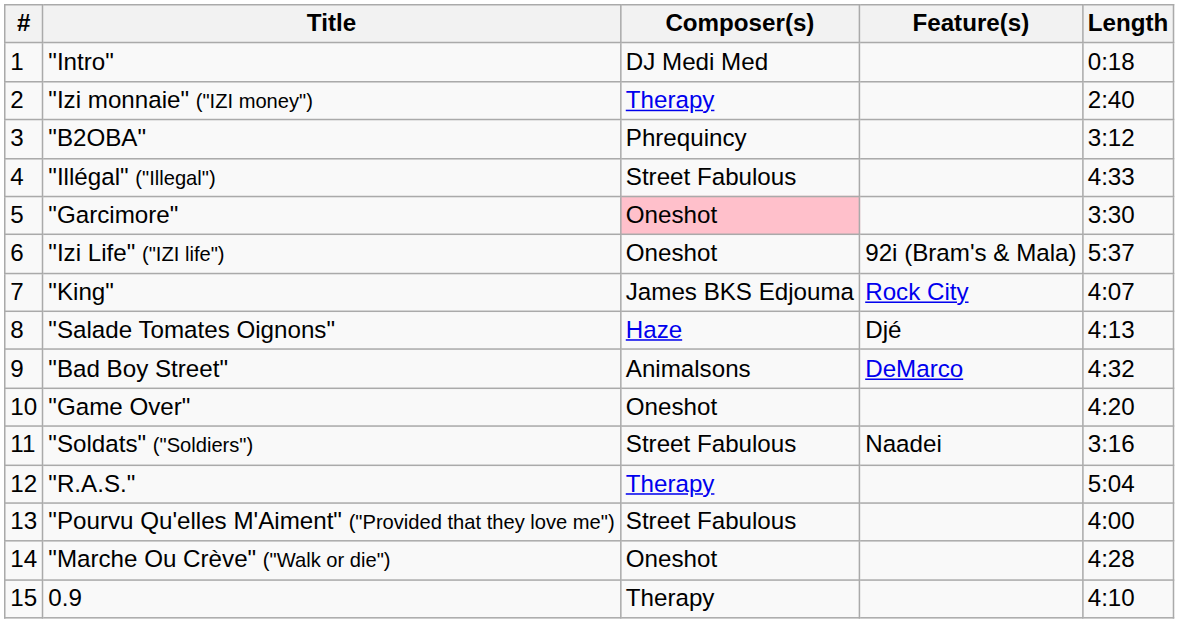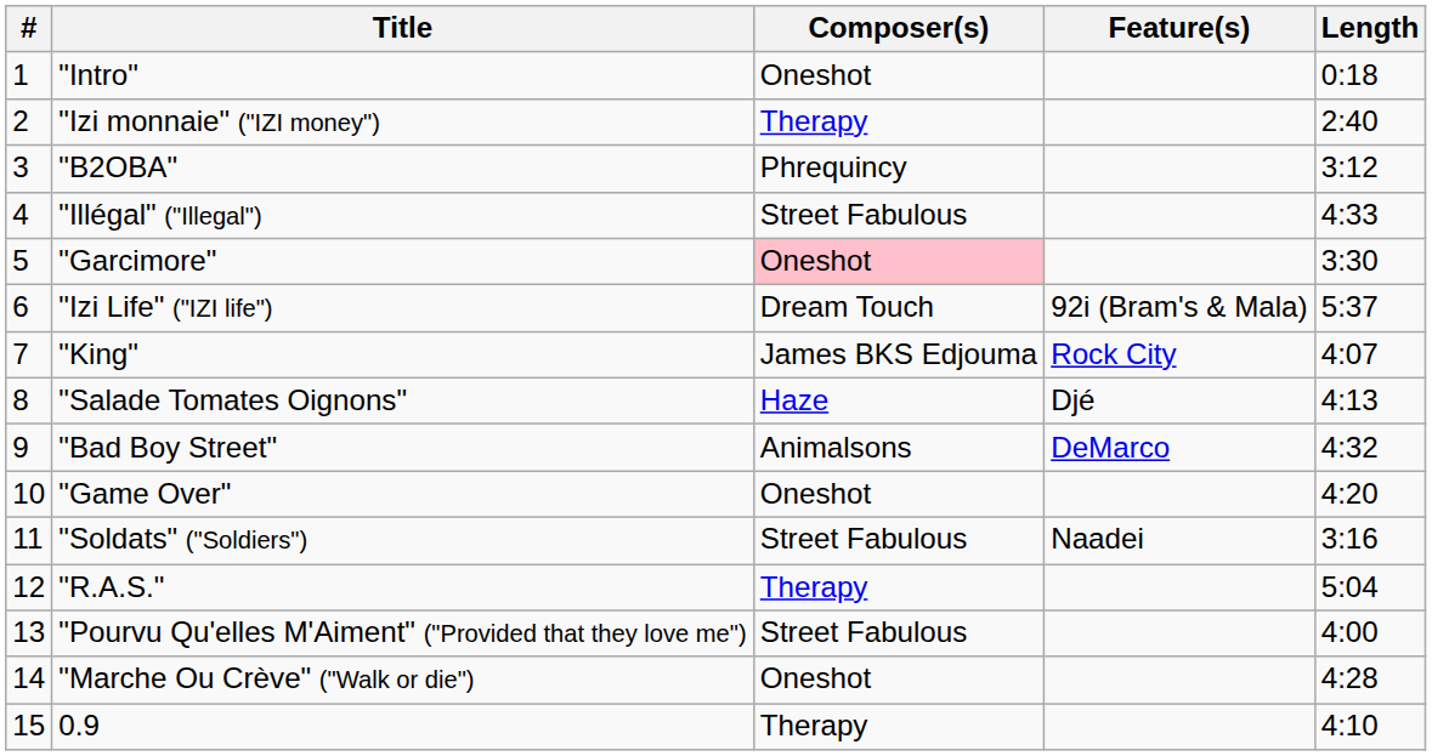 <table class="wikitable">
 <tr>
 <th>#</th>
 <th>Title</th>
 <th>Composer(s)</th>
 <th>Feature(s)</th>
 <th>Length</th>
 </tr>
 <tr>
 <td>1</td>
 <td>"Intro"</td>
-<td>DJ Medi Med</td>
+<td>Oneshot</td>
 <td></td>
 <td>0:18</td>
 </tr>
 <tr>
 <td>2</td>
 <td>"Izi monnaie" <small>("IZI money")</small></td>
 <td><a href='#'>Therapy</a></td>
 <td></td>
 <td>2:40</td>
 </tr>
 <tr>
 <td>3</td>
 <td>"B2OBA"</td>
 <td>Phrequincy</td>
 <td></td>
 <td>3:12</td>
 </tr>
 <tr>
 <td>4</td>
 <td>"Illégal" <small>("Illegal")</small></td>
 <td>Street Fabulous</td>
 <td></td>
 <td>4:33</td>
 </tr>
 <tr>
 <td>5</td>
 <td>"Garcimore"</td>
 <td style="background: pink;">Oneshot</td>
 <td></td>
 <td>3:30</td>
 </tr>
 <tr>
 <td>6</td>
 <td>"Izi Life" <small>("IZI life")</small></td>
-<td>Oneshot</td>
+<td>Dream Touch</td>
 <td>92i (Bram's & Mala)</td>
 <td>5:37</td>
 </tr>
 <tr>
 <td>7</td>
 <td>"King"</td>
 <td>James BKS Edjouma</td>
 <td><a href='#'>Rock City</a></td>
 <td>4:07</td>
 </tr>
 <tr>
 <td>8</td>
 <td>"Salade Tomates Oignons"</td>
 <td><a href='#'>Haze</a></td>
 <td>Djé</td>
 <td>4:13</td>
 </tr>
 <tr>
 <td>9</td>
 <td>"Bad Boy Street"</td>
 <td>Animalsons</td>
 <td><a href='#'>DeMarco</a></td>
 <td>4:32</td>
 </tr>
 <tr>
 <td>10</td>
 <td>"Game Over"</td>
 <td>Oneshot</td>
 <td></td>
 <td>4:20</td>
 </tr>
 <tr>
 <td>11</td>
 <td>"Soldats" <small>("Soldiers")</small></td>
 <td>Street Fabulous</td>
 <td>Naadei</td>
 <td>3:16</td>
 </tr>
 <tr>
 <td>12</td>
 <td>"R.A.S."</td>
 <td><a href='#'>Therapy</a></td>
 <td></td>
 <td>5:04</td>
 </tr>
 <tr>
 <td>13</td>
 <td>"Pourvu Qu'elles M'Aiment" <small>("Provided that they love me")</small></td>
 <td>Street Fabulous</td>
 <td></td>
 <td>4:00</td>
 </tr>
 <tr>
 <td>14</td>
 <td>"Marche Ou Crève" <small>("Walk or die")</small></td>
 <td>Oneshot</td>
 <td></td>
 <td>4:28</td>
 </tr>
 <tr>
 <td>15</td>
 <td>0.9</td>
 <td>Therapy</td>
 <td></td>
 <td>4:10</td>
 </tr>
 </table>
